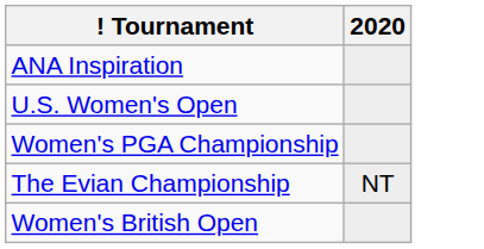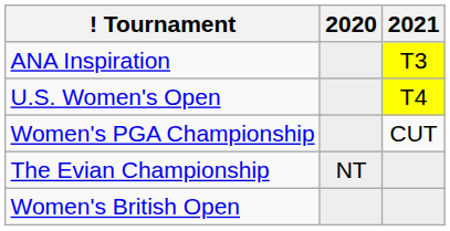 <table class="wikitable" style="font-size:95%;text-align:center;">
 <tr>
 <th>! Tournament</th>
 <th>2020</th>
+<th>2021</th>
 </tr>
 <tr>
 <td align=left><a href='#'>ANA Inspiration</a></td>
 <td style="background:#eeeeee;"></td>
+<td style="background:yellow;">T3</td>
 </tr>
 <tr>
 <td align=left><a href='#'>U.S. Women's Open</a></td>
 <td style="background:#eeeeee;"></td>
+<td style="background:yellow;">T4</td>
 </tr>
 <tr>
 <td align=left><a href='#'>Women's PGA Championship</a></td>
 <td style="background:#eeeeee;"></td>
+<td>CUT</td>
 </tr>
 <tr>
 <td align=left><a href='#'>The Evian Championship</a></td>
 <td style="background:#eeeeee;">NT</td>
+<td style="background:#eeeeee;"></td>
 </tr>
 <tr>
 <td align=left><a href='#'>Women's British Open</a></td>
 <td style="background:#eeeeee;"></td>
+<td style="background:#eeeeee;"></td>
 </tr>
 </table>
